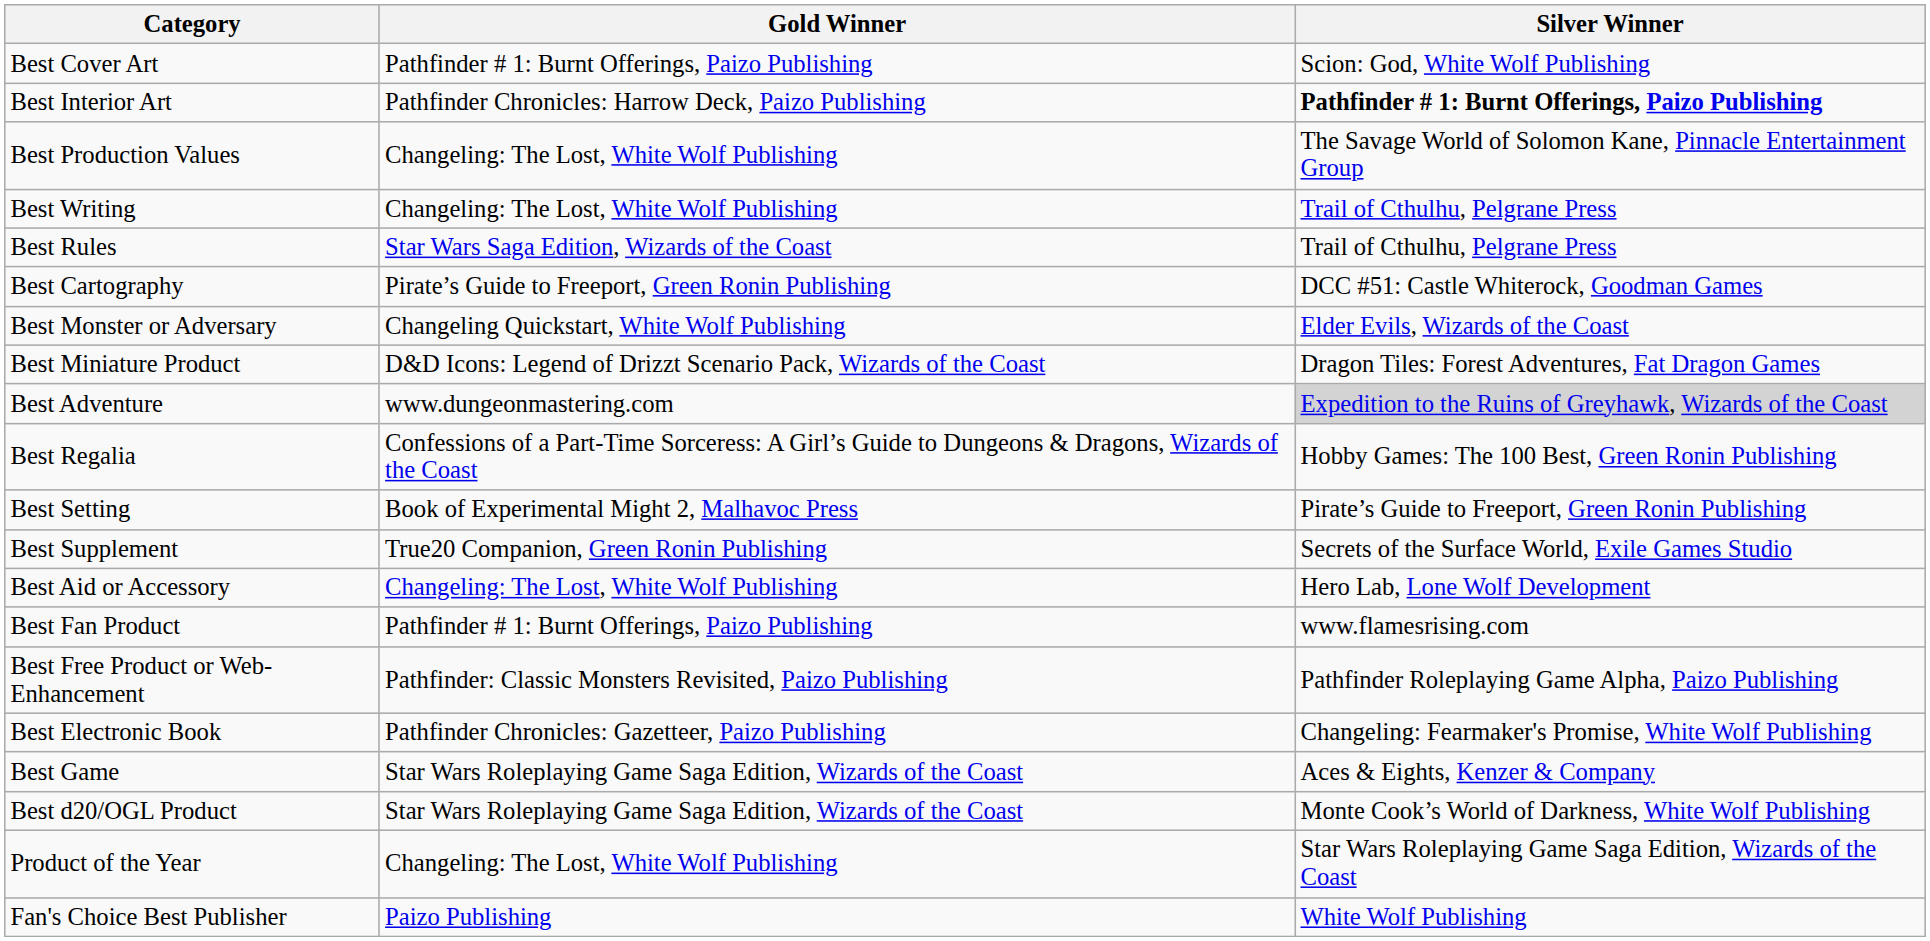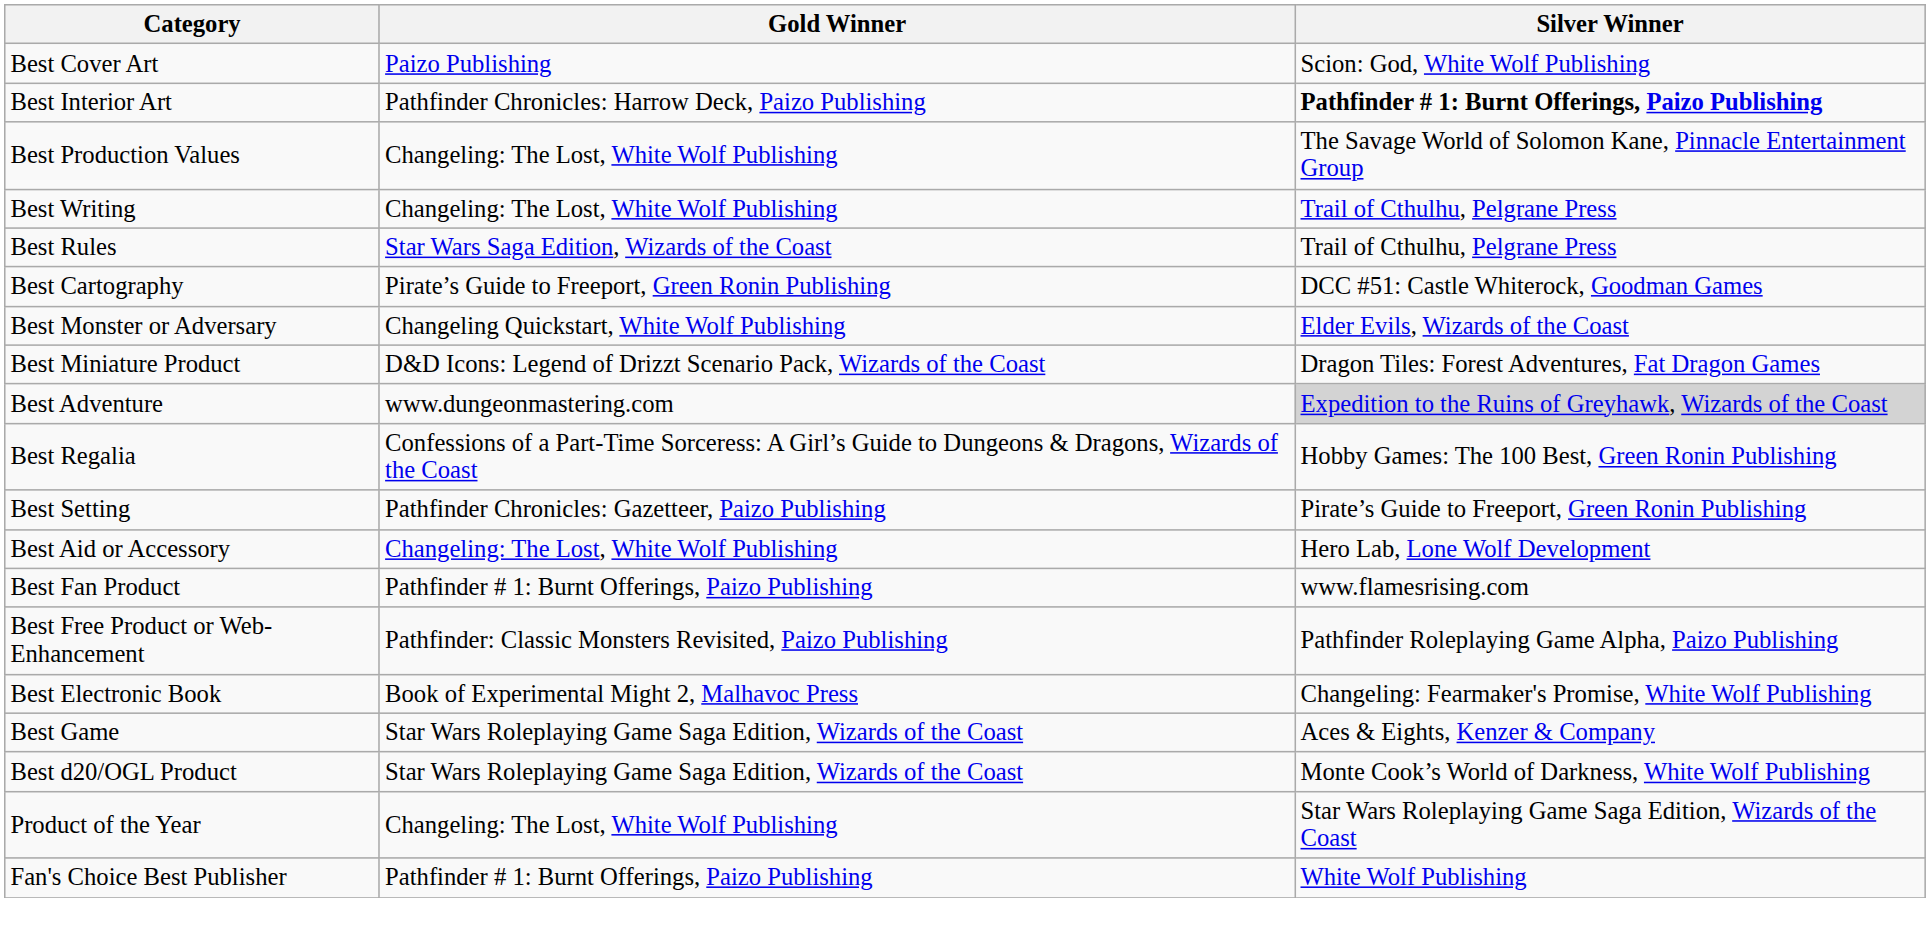 <table class="wikitable">
 <tr>
 <th>Category</th>
 <th>Gold Winner</th>
 <th>Silver Winner</th>
 </tr>
 <tr>
 <td>Best Cover Art</td>
-<td>Pathfinder # 1: Burnt Offerings, <a href='#'>Paizo Publishing</a></td>
+<td><a href='#'>Paizo Publishing</a></td>
 <td>Scion: God, <a href='#'>White Wolf Publishing</a></td>
 </tr>
 <tr>
 <td>Best Interior Art</td>
 <td>Pathfinder Chronicles: Harrow Deck, <a href='#'>Paizo Publishing</a></td>
 <td><strong>Pathfinder # 1: Burnt Offerings, <a href='#'>Paizo Publishing</a></strong></td>
 </tr>
 <tr>
 <td>Best Production Values</td>
 <td>Changeling: The Lost, <a href='#'>White Wolf Publishing</a></td>
 <td>The Savage World of Solomon Kane, <a href='#'>Pinnacle Entertainment Group</a></td>
 </tr>
 <tr>
 <td>Best Writing</td>
 <td>Changeling: The Lost, <a href='#'>White Wolf Publishing</a></td>
 <td><a href='#'>Trail of Cthulhu</a>, <a href='#'>Pelgrane Press</a></td>
 </tr>
 <tr>
 <td>Best Rules</td>
 <td><a href='#'>Star Wars Saga Edition</a>, <a href='#'>Wizards of the Coast</a></td>
 <td>Trail of Cthulhu, <a href='#'>Pelgrane Press</a></td>
 </tr>
 <tr>
 <td>Best Cartography</td>
 <td>Pirate’s Guide to Freeport, <a href='#'>Green Ronin Publishing</a></td>
 <td>DCC #51: Castle Whiterock, <a href='#'>Goodman Games</a></td>
 </tr>
 <tr>
 <td>Best Monster or Adversary</td>
 <td>Changeling Quickstart, <a href='#'>White Wolf Publishing</a></td>
 <td><a href='#'>Elder Evils</a>, <a href='#'>Wizards of the Coast</a></td>
 </tr>
 <tr>
 <td>Best Miniature Product</td>
 <td>D&D Icons: Legend of Drizzt Scenario Pack, <a href='#'>Wizards of the Coast</a></td>
 <td>Dragon Tiles: Forest Adventures, <a href='#'>Fat Dragon Games</a></td>
 </tr>
 <tr>
 <td>Best Adventure</td>
 <td>www.dungeonmastering.com</td>
 <td style="background: lightgrey;"><a href='#'>Expedition to the Ruins of Greyhawk</a>, <a href='#'>Wizards of the Coast</a></td>
 </tr>
 <tr>
 <td>Best Regalia</td>
 <td>Confessions of a Part-Time Sorceress: A Girl’s Guide to Dungeons & Dragons, <a href='#'>Wizards of the Coast</a></td>
 <td>Hobby Games: The 100 Best, <a href='#'>Green Ronin Publishing</a></td>
 </tr>
 <tr>
 <td>Best Setting</td>
-<td>Book of Experimental Might 2, <a href='#'>Malhavoc Press</a></td>
+<td>Pathfinder Chronicles: Gazetteer, <a href='#'>Paizo Publishing </a></td>
 <td>Pirate’s Guide to Freeport, <a href='#'>Green Ronin Publishing</a></td>
-</tr>
-<tr>
-<td>Best Supplement</td>
-<td>True20 Companion, <a href='#'>Green Ronin Publishing</a></td>
-<td>Secrets of the Surface World, <a href='#'>Exile Games Studio</a></td>
 </tr>
 <tr>
 <td>Best Aid or Accessory</td>
 <td><a href='#'>Changeling: The Lost</a>, <a href='#'>White Wolf Publishing</a></td>
 <td>Hero Lab, <a href='#'>Lone Wolf Development</a></td>
 </tr>
 <tr>
 <td>Best Fan Product</td>
 <td>Pathfinder # 1: Burnt Offerings, <a href='#'>Paizo Publishing</a></td>
 <td>www.flamesrising.com</td>
 </tr>
 <tr>
 <td>Best Free Product or Web-Enhancement</td>
 <td>Pathfinder: Classic Monsters Revisited, <a href='#'>Paizo Publishing</a></td>
 <td>Pathfinder Roleplaying Game Alpha, <a href='#'>Paizo Publishing</a></td>
 </tr>
 <tr>
 <td>Best Electronic Book</td>
-<td>Pathfinder Chronicles: Gazetteer, <a href='#'>Paizo Publishing </a></td>
+<td>Book of Experimental Might 2, <a href='#'>Malhavoc Press</a></td>
 <td>Changeling: Fearmaker's Promise, <a href='#'>White Wolf Publishing</a></td>
 </tr>
 <tr>
 <td>Best Game</td>
 <td>Star Wars Roleplaying Game Saga Edition, <a href='#'>Wizards of the Coast</a></td>
 <td>Aces & Eights, <a href='#'>Kenzer & Company</a></td>
 </tr>
 <tr>
 <td>Best d20/OGL Product</td>
 <td>Star Wars Roleplaying Game Saga Edition, <a href='#'>Wizards of the Coast</a></td>
 <td>Monte Cook’s World of Darkness, <a href='#'>White Wolf Publishing</a></td>
 </tr>
 <tr>
 <td>Product of the Year</td>
 <td>Changeling: The Lost, <a href='#'>White Wolf Publishing</a></td>
 <td>Star Wars Roleplaying Game Saga Edition, <a href='#'>Wizards of the Coast</a></td>
 </tr>
 <tr>
 <td>Fan's Choice Best Publisher</td>
-<td><a href='#'>Paizo Publishing</a></td>
+<td>Pathfinder # 1: Burnt Offerings, <a href='#'>Paizo Publishing</a></td>
 <td><a href='#'>White Wolf Publishing</a></td>
 </tr>
 </table>
